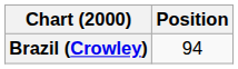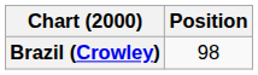 <table class="wikitable sortable plainrowheaders" style="text-align:center">
 <tr>
 <th>Chart (2000)</th>
 <th>Position</th>
 </tr>
 <tr>
 <th scope="row">Brazil (<a href='#'>Crowley</a>)</th>
-<td>94</td>
+<td>98</td>
 </tr>
 </table>
